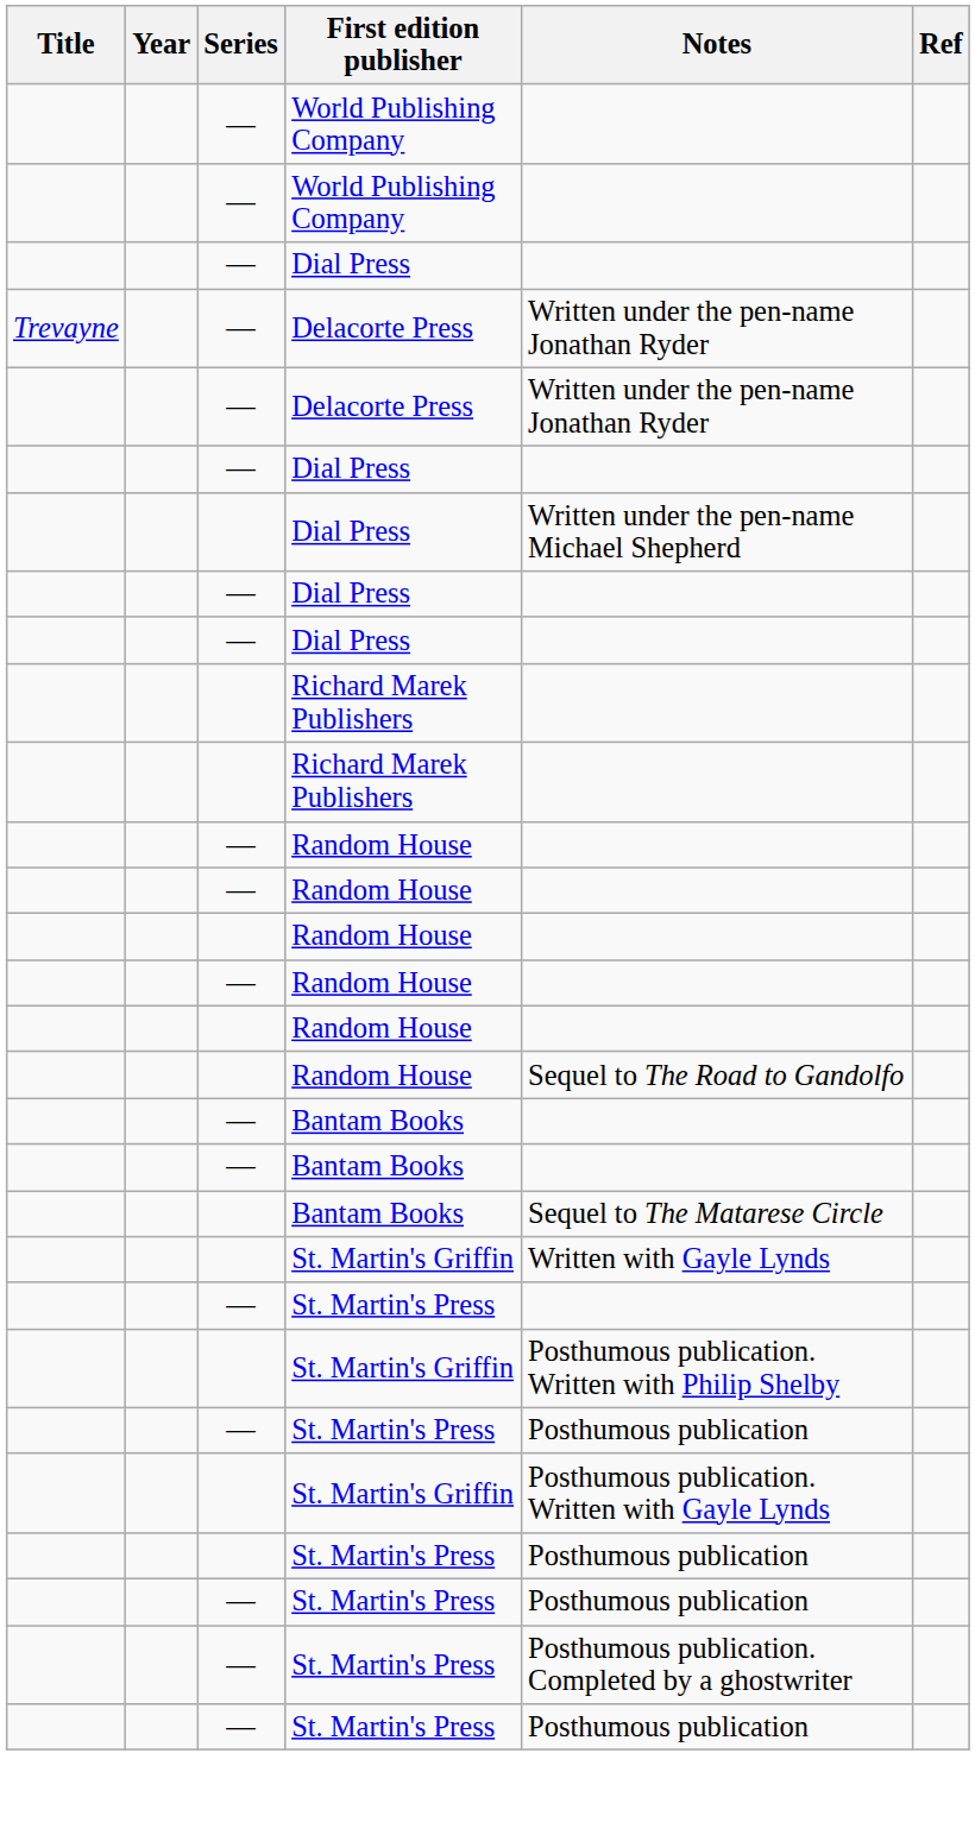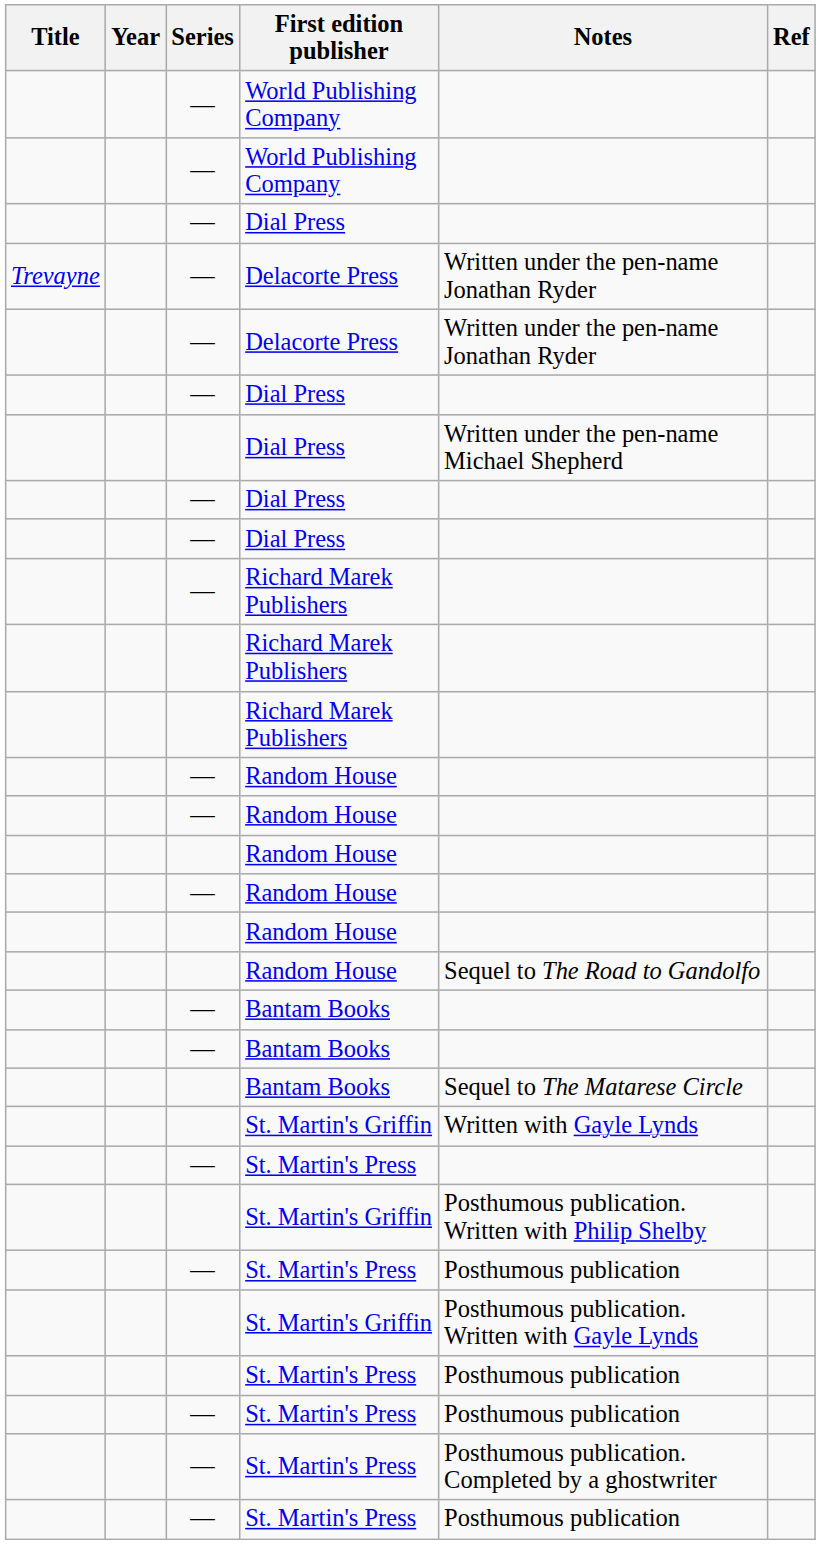 <table class="sortable wikitable" width="85%" cellpadding="5" style="margin: 1em auto 1em auto">
 <tr>
 <th>Title</th>
 <th>Year</th>
 <th>Series</th>
 <th>First edition publisher</th>
 <th>Notes</th>
 <th width="5%" class="unsortable">Ref</th>
 </tr>
 <tr>
 <td></td>
 <td align="center"></td>
 <td align="center">—</td>
 <td><a href='#'>World Publishing Company</a></td>
 <td></td>
 <td></td>
 </tr>
 <tr>
 <td></td>
 <td align="center"></td>
 <td align="center">—</td>
 <td><a href='#'>World Publishing Company</a></td>
 <td></td>
 <td></td>
 </tr>
 <tr>
 <td></td>
 <td align="center"></td>
 <td align="center">—</td>
 <td><a href='#'>Dial Press</a></td>
 <td></td>
 <td></td>
 </tr>
 <tr>
 <td><em><a href='#'>Trevayne</a></em></td>
 <td align="center"></td>
 <td align="center">—</td>
 <td><a href='#'>Delacorte Press</a></td>
 <td>Written under the pen-name Jonathan Ryder</td>
 <td></td>
 </tr>
 <tr>
 <td></td>
 <td align="center"></td>
 <td align="center">—</td>
 <td><a href='#'>Delacorte Press</a></td>
 <td>Written under the pen-name Jonathan Ryder</td>
 <td></td>
 </tr>
 <tr>
 <td></td>
 <td align="center"></td>
 <td align="center">—</td>
 <td><a href='#'>Dial Press</a></td>
 <td></td>
 <td></td>
 </tr>
 <tr>
 <td></td>
 <td align="center"></td>
 <td></td>
 <td><a href='#'>Dial Press</a></td>
 <td>Written under the pen-name Michael Shepherd</td>
 <td></td>
 </tr>
 <tr>
 <td></td>
 <td align="center"></td>
 <td align="center">—</td>
 <td><a href='#'>Dial Press</a></td>
 <td></td>
 <td></td>
 </tr>
 <tr>
 <td></td>
 <td align="center"></td>
 <td align="center">—</td>
 <td><a href='#'>Dial Press</a></td>
+<td></td>
+<td></td>
+</tr>
+<tr>
+<td></td>
+<td align="center"></td>
+<td align="center">—</td>
+<td><a href='#'>Richard Marek Publishers</a></td>
 <td></td>
 <td></td>
 </tr>
 <tr>
 <td></td>
 <td align="center"></td>
 <td></td>
 <td><a href='#'>Richard Marek Publishers</a></td>
 <td></td>
 <td></td>
 </tr>
 <tr>
 <td></td>
 <td align="center"></td>
 <td></td>
 <td><a href='#'>Richard Marek Publishers</a></td>
 <td></td>
 <td></td>
 </tr>
 <tr>
 <td></td>
 <td align="center"></td>
 <td align="center">—</td>
 <td><a href='#'>Random House</a></td>
 <td></td>
 <td></td>
 </tr>
 <tr>
 <td></td>
 <td align="center"></td>
 <td align="center">—</td>
 <td><a href='#'>Random House</a></td>
 <td></td>
 <td></td>
 </tr>
 <tr>
 <td></td>
 <td align="center"></td>
 <td></td>
 <td><a href='#'>Random House</a></td>
 <td></td>
 <td></td>
 </tr>
 <tr>
 <td></td>
 <td align="center"></td>
 <td align="center">—</td>
 <td><a href='#'>Random House</a></td>
 <td></td>
 <td></td>
 </tr>
 <tr>
 <td></td>
 <td align="center"></td>
 <td></td>
 <td><a href='#'>Random House</a></td>
 <td></td>
 <td></td>
 </tr>
 <tr>
 <td></td>
 <td align="center"></td>
 <td></td>
 <td><a href='#'>Random House</a></td>
 <td>Sequel to <em>The Road to Gandolfo</em></td>
 <td></td>
 </tr>
 <tr>
 <td></td>
 <td align="center"></td>
 <td align="center">—</td>
 <td><a href='#'>Bantam Books</a></td>
 <td></td>
 <td></td>
 </tr>
 <tr>
 <td></td>
 <td align="center"></td>
 <td align="center">—</td>
 <td><a href='#'>Bantam Books</a></td>
 <td></td>
 <td></td>
 </tr>
 <tr>
 <td></td>
 <td align="center"></td>
 <td></td>
 <td><a href='#'>Bantam Books</a></td>
 <td>Sequel to <em>The Matarese Circle</em></td>
 <td></td>
 </tr>
 <tr>
 <td></td>
 <td align="center"></td>
 <td></td>
 <td><a href='#'>St. Martin's Griffin</a></td>
 <td>Written with <a href='#'>Gayle Lynds</a></td>
 <td></td>
 </tr>
 <tr>
 <td></td>
 <td align="center"></td>
 <td align="center">—</td>
 <td><a href='#'>St. Martin's Press</a></td>
 <td></td>
 <td></td>
 </tr>
 <tr>
 <td></td>
 <td align="center"></td>
 <td></td>
 <td><a href='#'>St. Martin's Griffin</a></td>
 <td>Posthumous publication. Written with <a href='#'>Philip Shelby</a></td>
 <td></td>
 </tr>
 <tr>
 <td></td>
 <td align="center"></td>
 <td align="center">—</td>
 <td><a href='#'>St. Martin's Press</a></td>
 <td>Posthumous publication</td>
 <td></td>
 </tr>
 <tr>
 <td></td>
 <td align="center"></td>
 <td></td>
 <td><a href='#'>St. Martin's Griffin</a></td>
 <td>Posthumous publication. Written with <a href='#'>Gayle Lynds</a></td>
 <td></td>
 </tr>
 <tr>
 <td></td>
 <td align="center"></td>
 <td></td>
 <td><a href='#'>St. Martin's Press</a></td>
 <td>Posthumous publication</td>
 <td></td>
 </tr>
 <tr>
 <td></td>
 <td align="center"></td>
 <td align="center">—</td>
 <td><a href='#'>St. Martin's Press</a></td>
 <td>Posthumous publication</td>
 <td></td>
 </tr>
 <tr>
 <td></td>
 <td align="center"></td>
 <td align="center">—</td>
 <td><a href='#'>St. Martin's Press</a></td>
 <td>Posthumous publication. Completed by a ghostwriter</td>
 <td> </td>
 </tr>
 <tr>
 <td></td>
 <td align="center"></td>
 <td align="center">—</td>
 <td><a href='#'>St. Martin's Press</a></td>
 <td>Posthumous publication</td>
 <td></td>
 </tr>
 </table>
